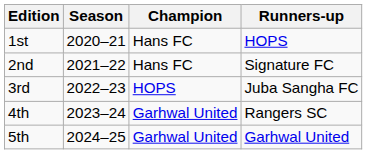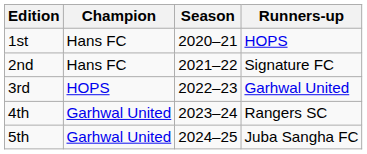 <table class="wikitable sortable" style="text-align:left;">
 <tr>
 <th>Edition</th>
+<th>Champion</th>
 <th>Season</th>
-<th>Champion</th>
 <th>Runners-up</th>
 </tr>
 <tr>
 <td>1st</td>
+<td>Hans FC</td>
 <td>2020–21</td>
-<td>Hans FC</td>
 <td><a href='#'>HOPS</a></td>
 </tr>
 <tr>
 <td>2nd</td>
+<td>Hans FC</td>
 <td>2021–22</td>
-<td>Hans FC</td>
 <td>Signature FC</td>
 </tr>
 <tr>
 <td>3rd</td>
+<td><a href='#'>HOPS</a></td>
 <td>2022–23</td>
-<td><a href='#'>HOPS</a></td>
-<td>Juba Sangha FC</td>
+<td><a href='#'>Garhwal United</a></td>
 </tr>
 <tr>
 <td>4th</td>
+<td><a href='#'>Garhwal United</a></td>
 <td>2023–24</td>
-<td><a href='#'>Garhwal United</a></td>
 <td>Rangers SC</td>
 </tr>
 <tr>
 <td>5th</td>
+<td><a href='#'>Garhwal United</a></td>
 <td>2024–25</td>
-<td><a href='#'>Garhwal United</a></td>
-<td><a href='#'>Garhwal United</a></td>
+<td>Juba Sangha FC</td>
 </tr>
 </table>
